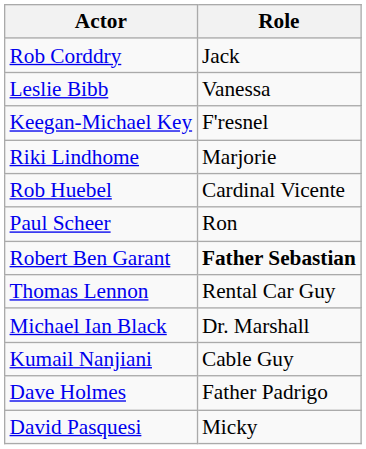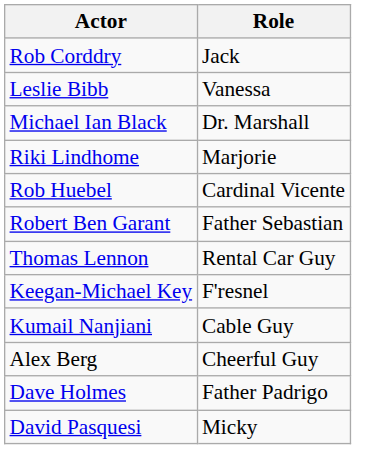 <table class="wikitable sortable">
 <tr>
 <th>Actor</th>
 <th>Role</th>
 </tr>
 <tr>
 <td><a href='#'>Rob Corddry</a></td>
 <td>Jack</td>
 </tr>
 <tr>
 <td><a href='#'>Leslie Bibb</a></td>
 <td>Vanessa</td>
 </tr>
 <tr>
-<td><a href='#'>Keegan-Michael Key</a></td>
-<td>F'resnel</td>
+<td><a href='#'>Michael Ian Black</a></td>
+<td>Dr. Marshall</td>
 </tr>
 <tr>
 <td><a href='#'>Riki Lindhome</a></td>
 <td>Marjorie</td>
 </tr>
 <tr>
 <td><a href='#'>Rob Huebel</a></td>
 <td>Cardinal Vicente</td>
 </tr>
 <tr>
-<td><a href='#'>Paul Scheer</a></td>
-<td>Ron</td>
-</tr>
-<tr>
 <td><a href='#'>Robert Ben Garant</a></td>
-<td><strong>Father Sebastian</strong></td>
+<td>Father Sebastian</td>
 </tr>
 <tr>
 <td><a href='#'>Thomas Lennon</a></td>
 <td>Rental Car Guy</td>
 </tr>
 <tr>
-<td><a href='#'>Michael Ian Black</a></td>
-<td>Dr. Marshall</td>
+<td><a href='#'>Keegan-Michael Key</a></td>
+<td>F'resnel</td>
 </tr>
 <tr>
 <td><a href='#'>Kumail Nanjiani</a></td>
 <td>Cable Guy</td>
+</tr>
+<tr>
+<td>Alex Berg</td>
+<td>Cheerful Guy</td>
 </tr>
 <tr>
 <td><a href='#'>Dave Holmes</a></td>
 <td>Father Padrigo</td>
 </tr>
 <tr>
 <td><a href='#'>David Pasquesi</a></td>
 <td>Micky</td>
 </tr>
 </table>
